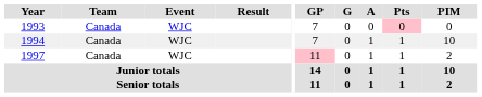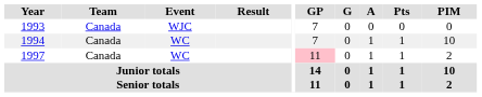 <table border="0" cellpadding="1" cellspacing="0" ID="Table3" style="text-align:center; width:40em">
 <tr ALIGN="center" bgcolor="#e0e0e0">
 <th>Year</th>
 <th>Team</th>
 <th>Event</th>
 <th>Result</th>
 <th rowspan="99" bgcolor="#ffffff"></th>
 <th>GP</th>
 <th>G</th>
 <th>A</th>
 <th>Pts</th>
 <th>PIM</th>
 </tr>
 <tr>
 <td><a href='#'>1993</a></td>
 <td><a href='#'>Canada</a></td>
 <td><a href='#'>WJC</a></td>
 <td></td>
 <td>7</td>
 <td>0</td>
 <td>0</td>
-<td style="background: pink;">0</td>
+<td>0</td>
 <td>0</td>
 </tr>
 <tr bgcolor="#f0f0f0">
 <td><a href='#'>1994</a></td>
 <td>Canada</td>
-<td>WJC</td>
+<td><a href='#'>WC</a></td>
 <td></td>
 <td>7</td>
 <td>0</td>
 <td>1</td>
 <td>1</td>
 <td>10</td>
 </tr>
 <tr ALIGN="center">
 <td><a href='#'>1997</a></td>
 <td>Canada</td>
-<td>WJC</td>
+<td><a href='#'>WC</a></td>
 <td></td>
 <td style="background: pink;">11</td>
 <td>0</td>
 <td>1</td>
 <td>1</td>
 <td>2</td>
 </tr>
 <tr bgcolor="#e0e0e0">
 <th colspan="4">Junior totals</th>
 <th>14</th>
 <th>0</th>
 <th>1</th>
 <th>1</th>
 <th>10</th>
 </tr>
 <tr bgcolor="#e0e0e0">
 <th colspan="4">Senior totals</th>
 <th>11</th>
 <th>0</th>
 <th>1</th>
 <th>1</th>
 <th>2</th>
 </tr>
 <tr>
 </tr>
 </table>
